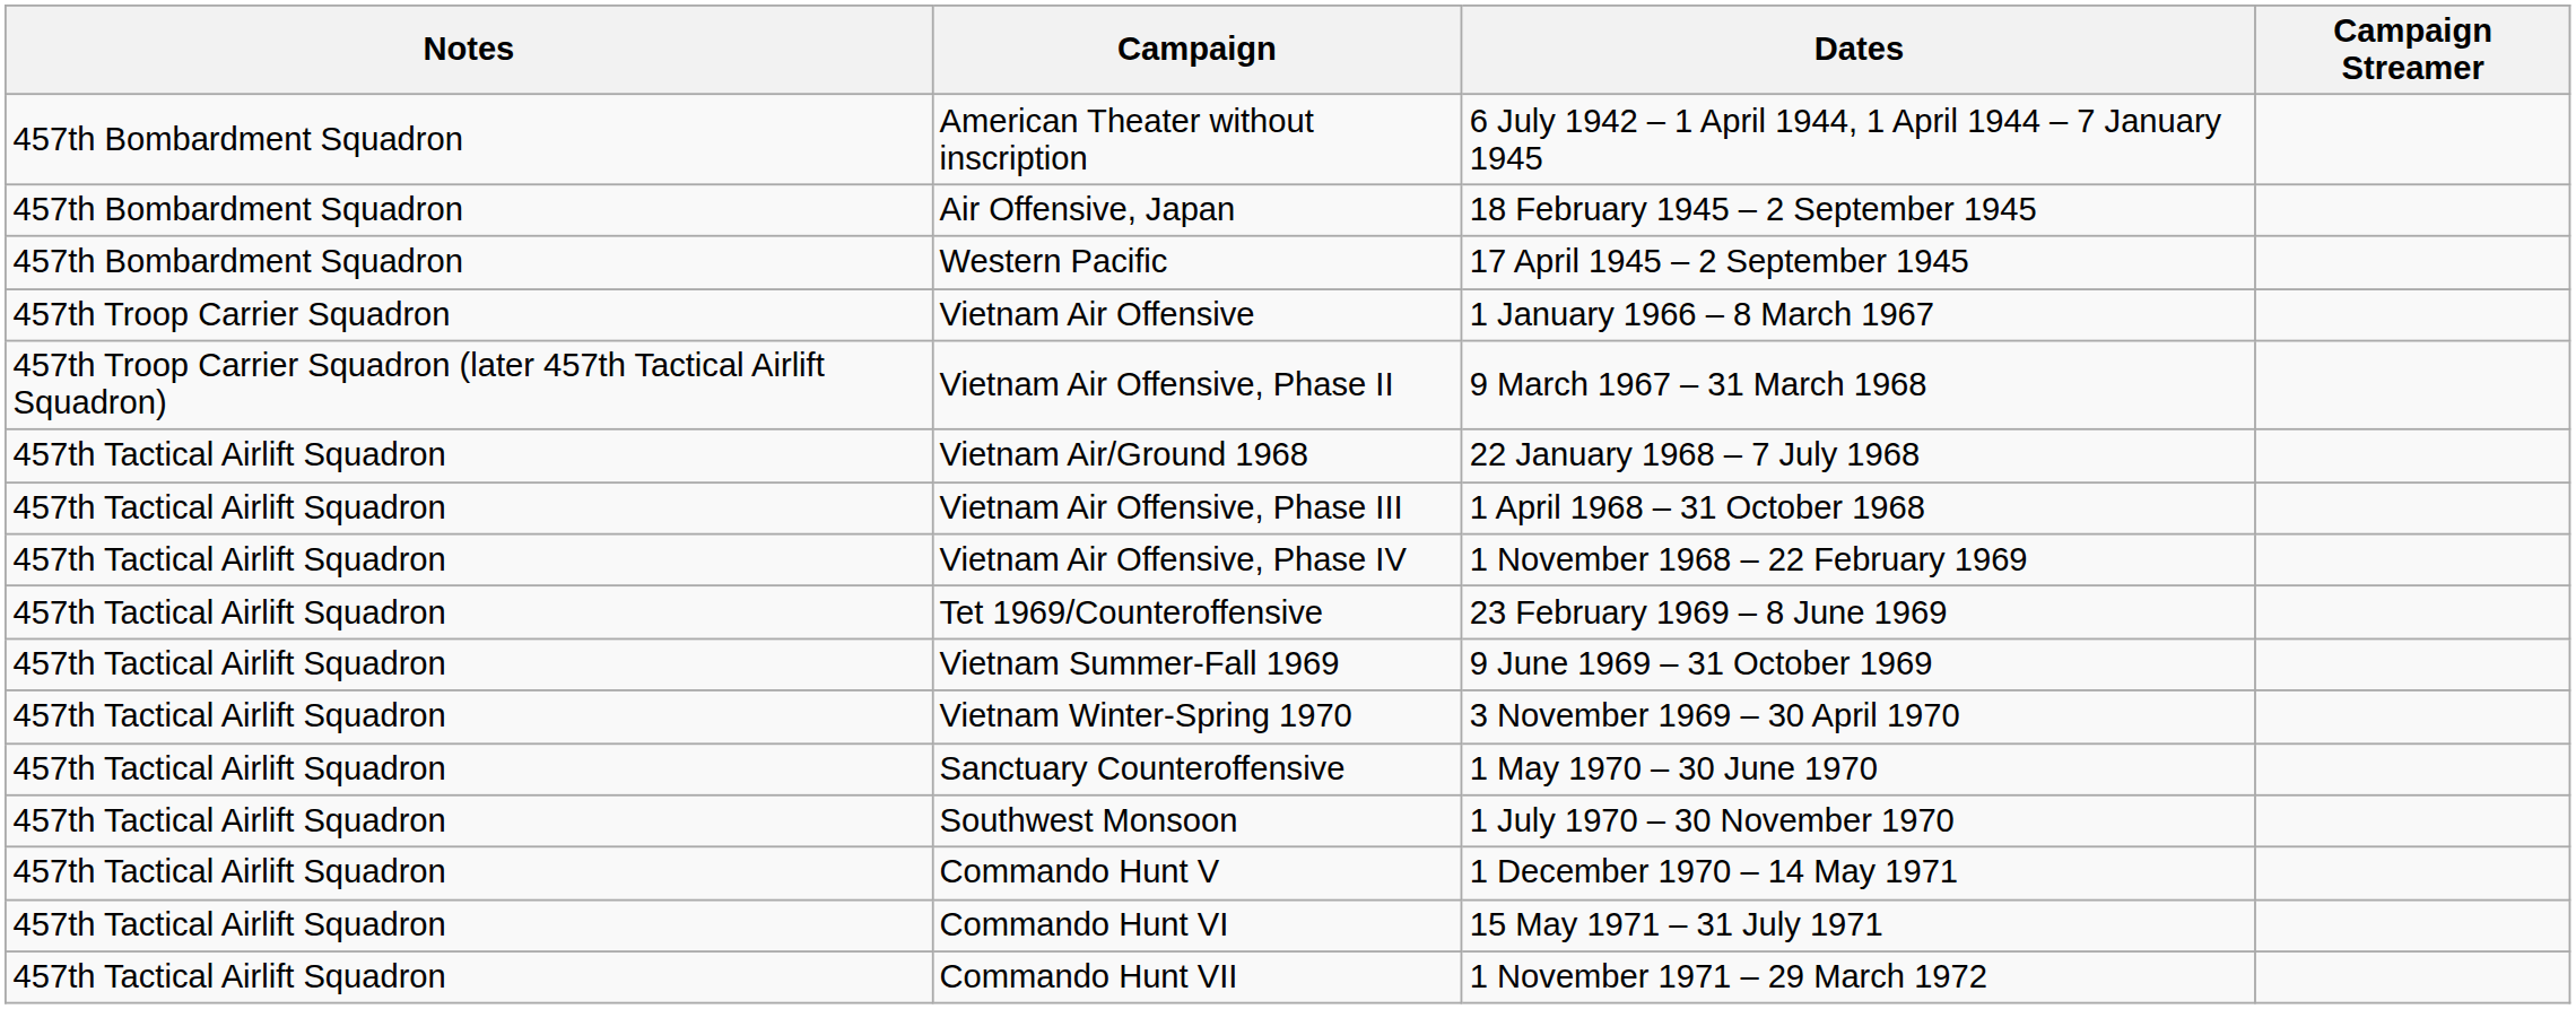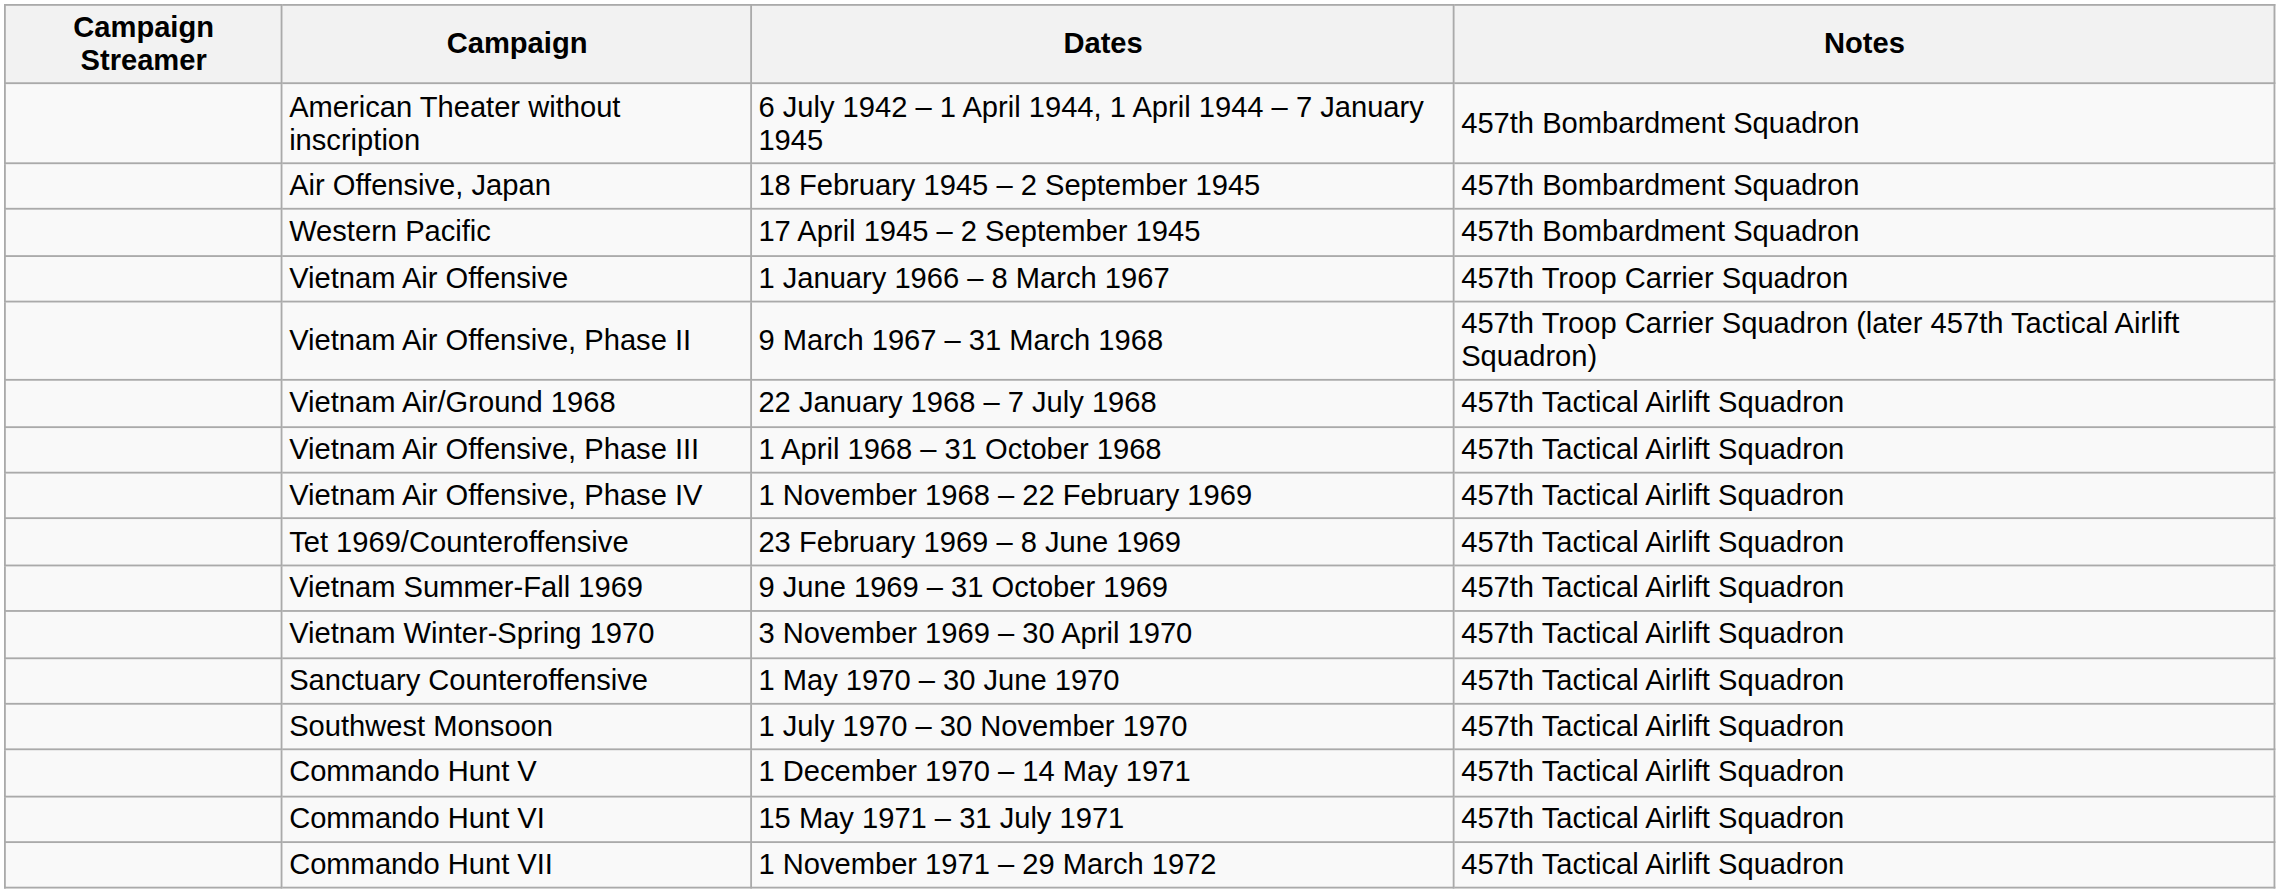 <table class="wikitable">
 <tr style="background:#efefef;">
-<th>Notes</th>
+<th>Campaign Streamer</th>
 <th>Campaign</th>
 <th>Dates</th>
-<th>Campaign Streamer</th>
+<th>Notes</th>
 </tr>
 <tr>
-<td>457th Bombardment Squadron</td>
+<td></td>
 <td>American Theater without inscription</td>
 <td>6 July 1942 – 1 April 1944, 1 April 1944 – 7 January 1945</td>
-<td></td>
+<td>457th Bombardment Squadron</td>
 </tr>
 <tr>
-<td>457th Bombardment Squadron</td>
+<td></td>
 <td>Air Offensive, Japan</td>
 <td>18 February 1945 – 2 September 1945</td>
-<td></td>
+<td>457th Bombardment Squadron</td>
 </tr>
 <tr>
-<td>457th Bombardment Squadron</td>
+<td></td>
 <td>Western Pacific</td>
 <td>17 April 1945 – 2 September 1945</td>
-<td></td>
+<td>457th Bombardment Squadron</td>
 </tr>
 <tr>
-<td>457th Troop Carrier Squadron</td>
+<td></td>
 <td>Vietnam Air Offensive</td>
 <td>1 January 1966 – 8 March 1967</td>
-<td></td>
+<td>457th Troop Carrier Squadron</td>
 </tr>
 <tr>
-<td>457th Troop Carrier Squadron (later 457th Tactical Airlift Squadron)</td>
+<td></td>
 <td>Vietnam Air Offensive, Phase II</td>
 <td>9 March 1967 – 31 March 1968</td>
-<td></td>
+<td>457th Troop Carrier Squadron (later 457th Tactical Airlift Squadron)</td>
 </tr>
 <tr>
-<td>457th Tactical Airlift Squadron</td>
+<td></td>
 <td>Vietnam Air/Ground 1968</td>
 <td>22 January 1968 – 7 July 1968</td>
-<td></td>
+<td>457th Tactical Airlift Squadron</td>
 </tr>
 <tr>
-<td>457th Tactical Airlift Squadron</td>
+<td></td>
 <td>Vietnam Air Offensive, Phase III</td>
 <td>1 April 1968 – 31 October 1968</td>
-<td></td>
+<td>457th Tactical Airlift Squadron</td>
 </tr>
 <tr>
-<td>457th Tactical Airlift Squadron</td>
+<td></td>
 <td>Vietnam Air Offensive, Phase IV</td>
 <td>1 November 1968 – 22 February 1969</td>
-<td></td>
+<td>457th Tactical Airlift Squadron</td>
 </tr>
 <tr>
-<td>457th Tactical Airlift Squadron</td>
+<td></td>
 <td>Tet 1969/Counteroffensive</td>
 <td>23 February 1969 – 8 June 1969</td>
-<td></td>
+<td>457th Tactical Airlift Squadron</td>
 </tr>
 <tr>
-<td>457th Tactical Airlift Squadron</td>
+<td></td>
 <td>Vietnam Summer-Fall 1969</td>
 <td>9 June 1969 – 31 October 1969</td>
-<td></td>
+<td>457th Tactical Airlift Squadron</td>
 </tr>
 <tr>
-<td>457th Tactical Airlift Squadron</td>
+<td></td>
 <td>Vietnam Winter-Spring 1970</td>
 <td>3 November 1969 – 30 April 1970</td>
-<td></td>
+<td>457th Tactical Airlift Squadron</td>
 </tr>
 <tr>
-<td>457th Tactical Airlift Squadron</td>
+<td></td>
 <td>Sanctuary Counteroffensive</td>
 <td>1 May 1970 – 30 June 1970</td>
-<td></td>
+<td>457th Tactical Airlift Squadron</td>
 </tr>
 <tr>
-<td>457th Tactical Airlift Squadron</td>
+<td></td>
 <td>Southwest Monsoon</td>
 <td>1 July 1970 – 30 November 1970</td>
-<td></td>
+<td>457th Tactical Airlift Squadron</td>
 </tr>
 <tr>
-<td>457th Tactical Airlift Squadron</td>
+<td></td>
 <td>Commando Hunt V</td>
 <td>1 December 1970 – 14 May 1971</td>
-<td></td>
+<td>457th Tactical Airlift Squadron</td>
 </tr>
 <tr>
-<td>457th Tactical Airlift Squadron</td>
+<td></td>
 <td>Commando Hunt VI</td>
 <td>15 May 1971 – 31 July 1971</td>
-<td></td>
+<td>457th Tactical Airlift Squadron</td>
 </tr>
 <tr>
-<td>457th Tactical Airlift Squadron</td>
+<td></td>
 <td>Commando Hunt VII</td>
 <td>1 November 1971 – 29 March 1972</td>
-<td></td>
+<td>457th Tactical Airlift Squadron</td>
 </tr>
 </table>
